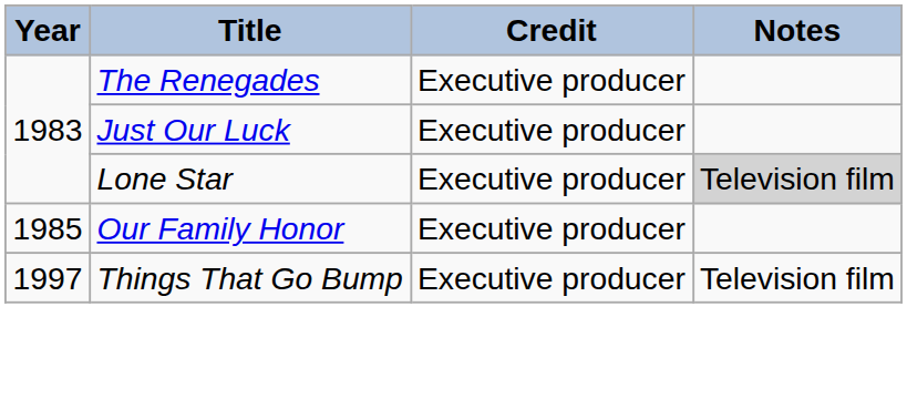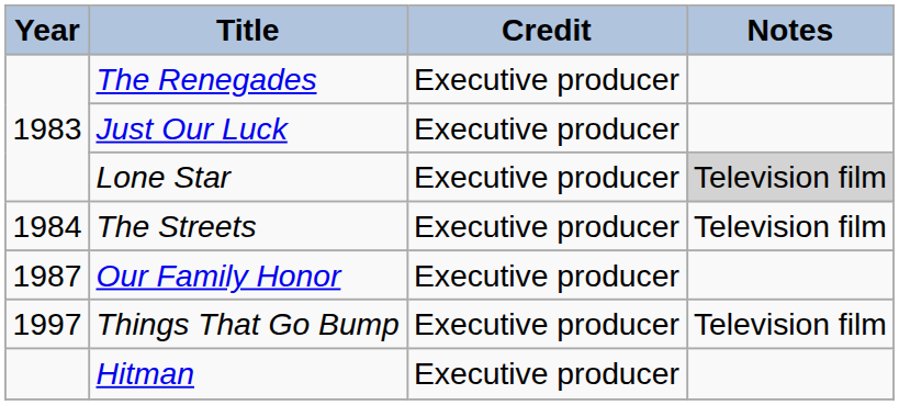 <table class="wikitable" style="font-size:95%;">
 <tr>
 <th style="background:#B0C4DE;">Year</th>
 <th style="background:#B0C4DE;">Title</th>
 <th style="background:#B0C4DE;">Credit</th>
 <th style="background:#B0C4DE;">Notes</th>
 </tr>
 <tr>
 <td rowspan=3>1983</td>
 <td><em><a href='#'>The Renegades</a></em></td>
 <td>Executive producer</td>
 <td></td>
 </tr>
 <tr>
 <td><em><a href='#'>Just Our Luck</a></em></td>
 <td>Executive producer</td>
 <td></td>
 </tr>
 <tr>
 <td><em>Lone Star</em></td>
 <td>Executive producer</td>
 <td style="background: lightgrey;">Television film</td>
 </tr>
 <tr>
-<td>1985</td>
+<td>1984</td>
+<td><em>The Streets</em></td>
+<td>Executive producer</td>
+<td>Television film</td>
+</tr>
+<tr>
+<td>1987</td>
 <td><em><a href='#'>Our Family Honor</a></em></td>
 <td>Executive producer</td>
 <td></td>
 </tr>
 <tr>
 <td>1997</td>
 <td><em>Things That Go Bump</em></td>
 <td>Executive producer</td>
 <td>Television film</td>
 </tr>
+<tr>
+<td></td>
+<td><em><a href='#'>Hitman</a></em></td>
+<td>Executive producer</td>
+<td></td>
+</tr>
 </table>
